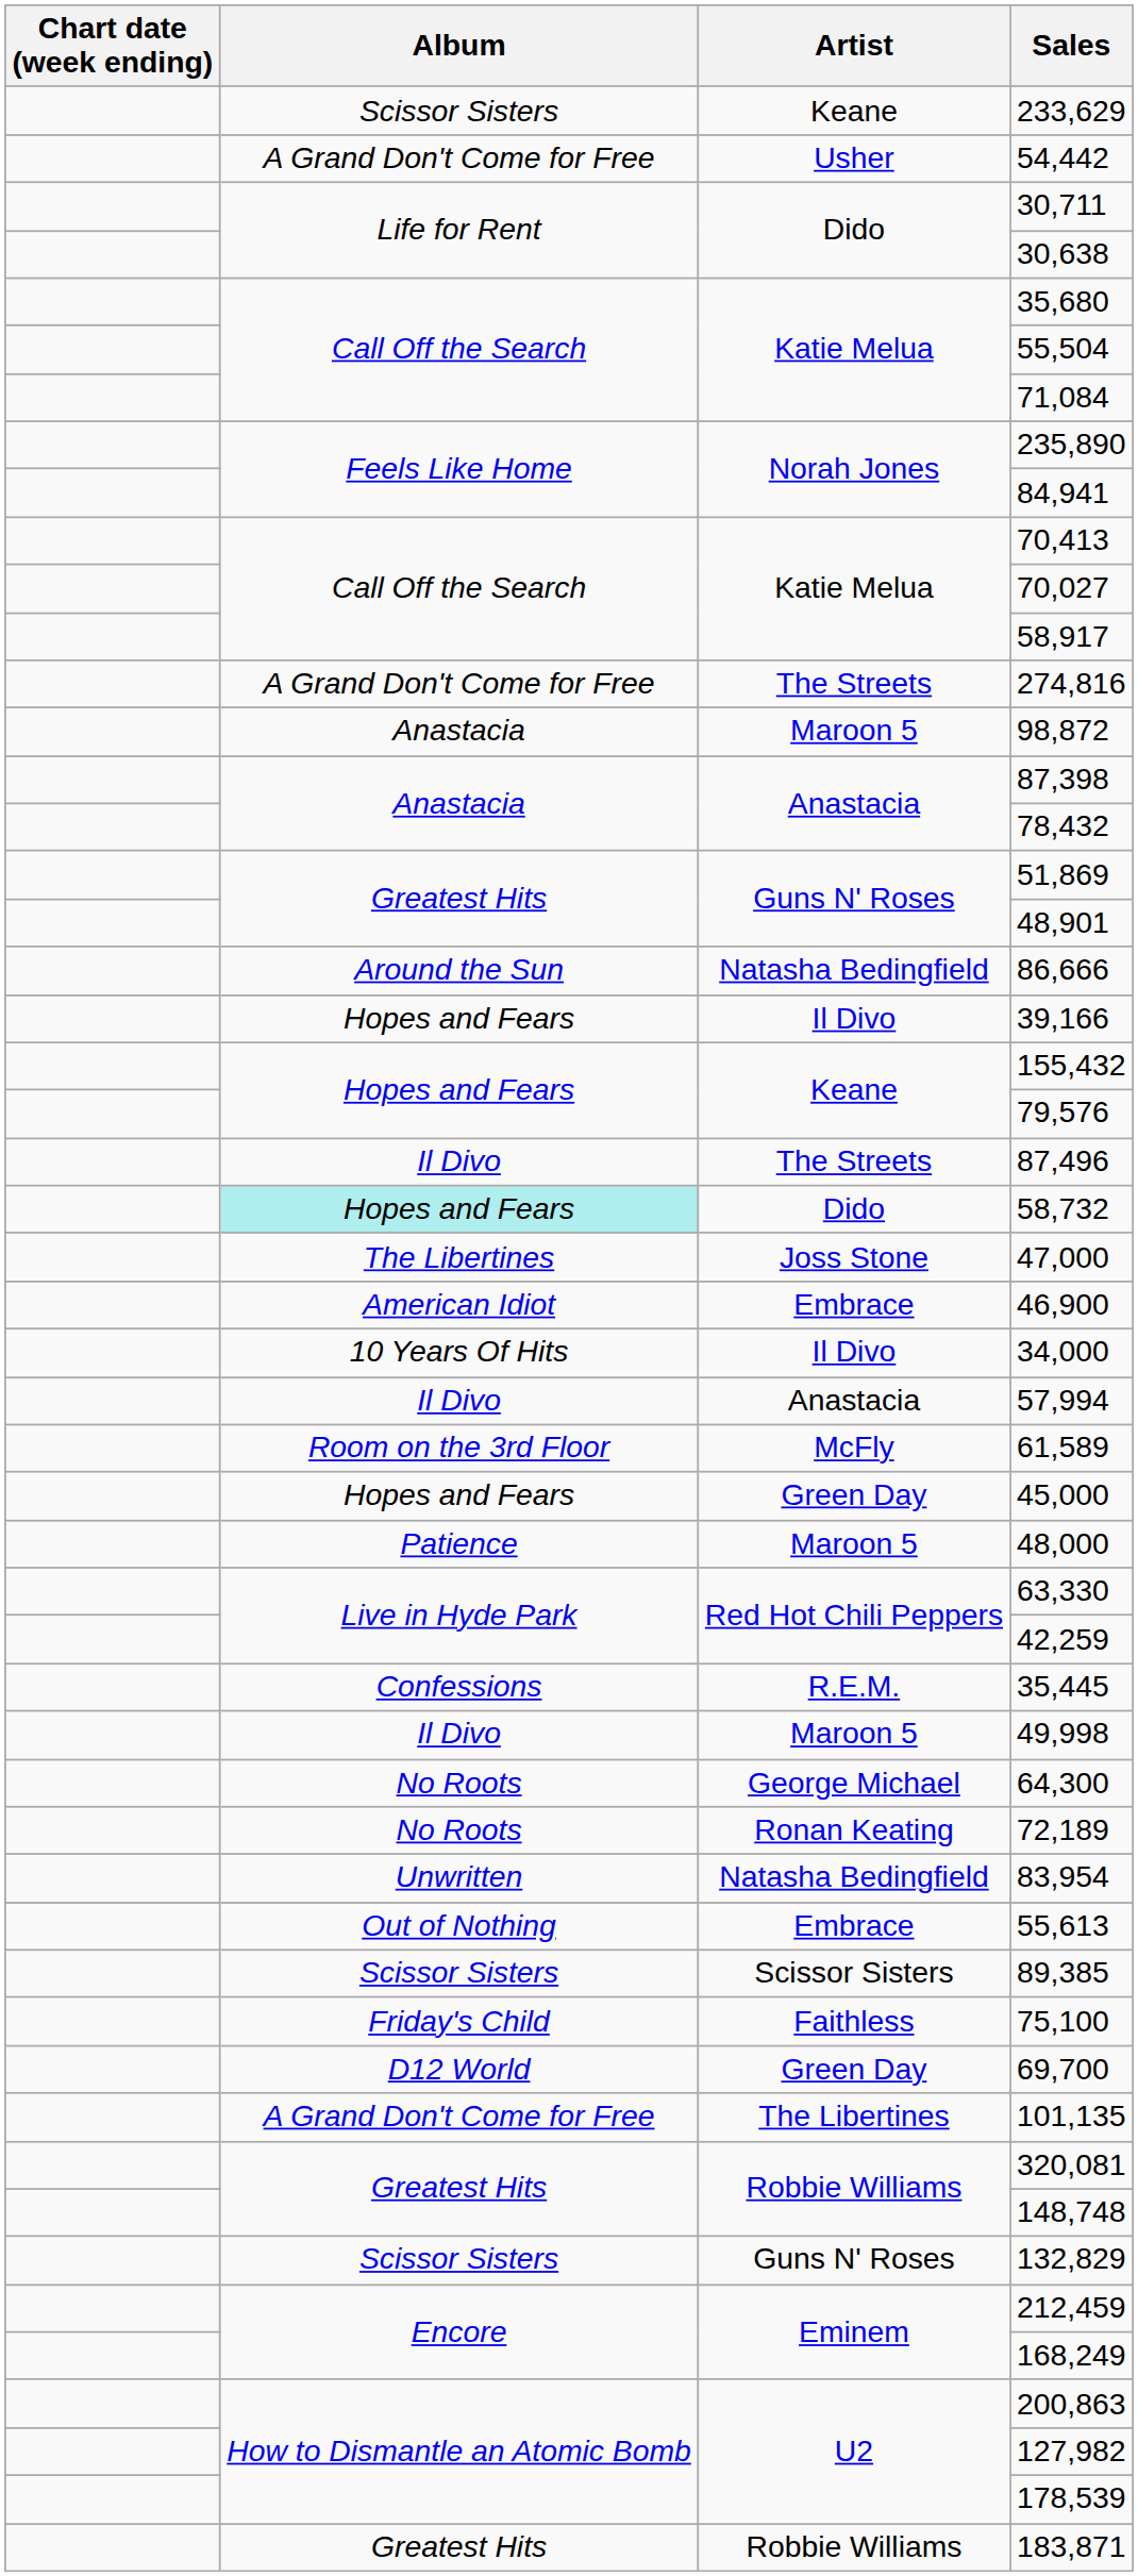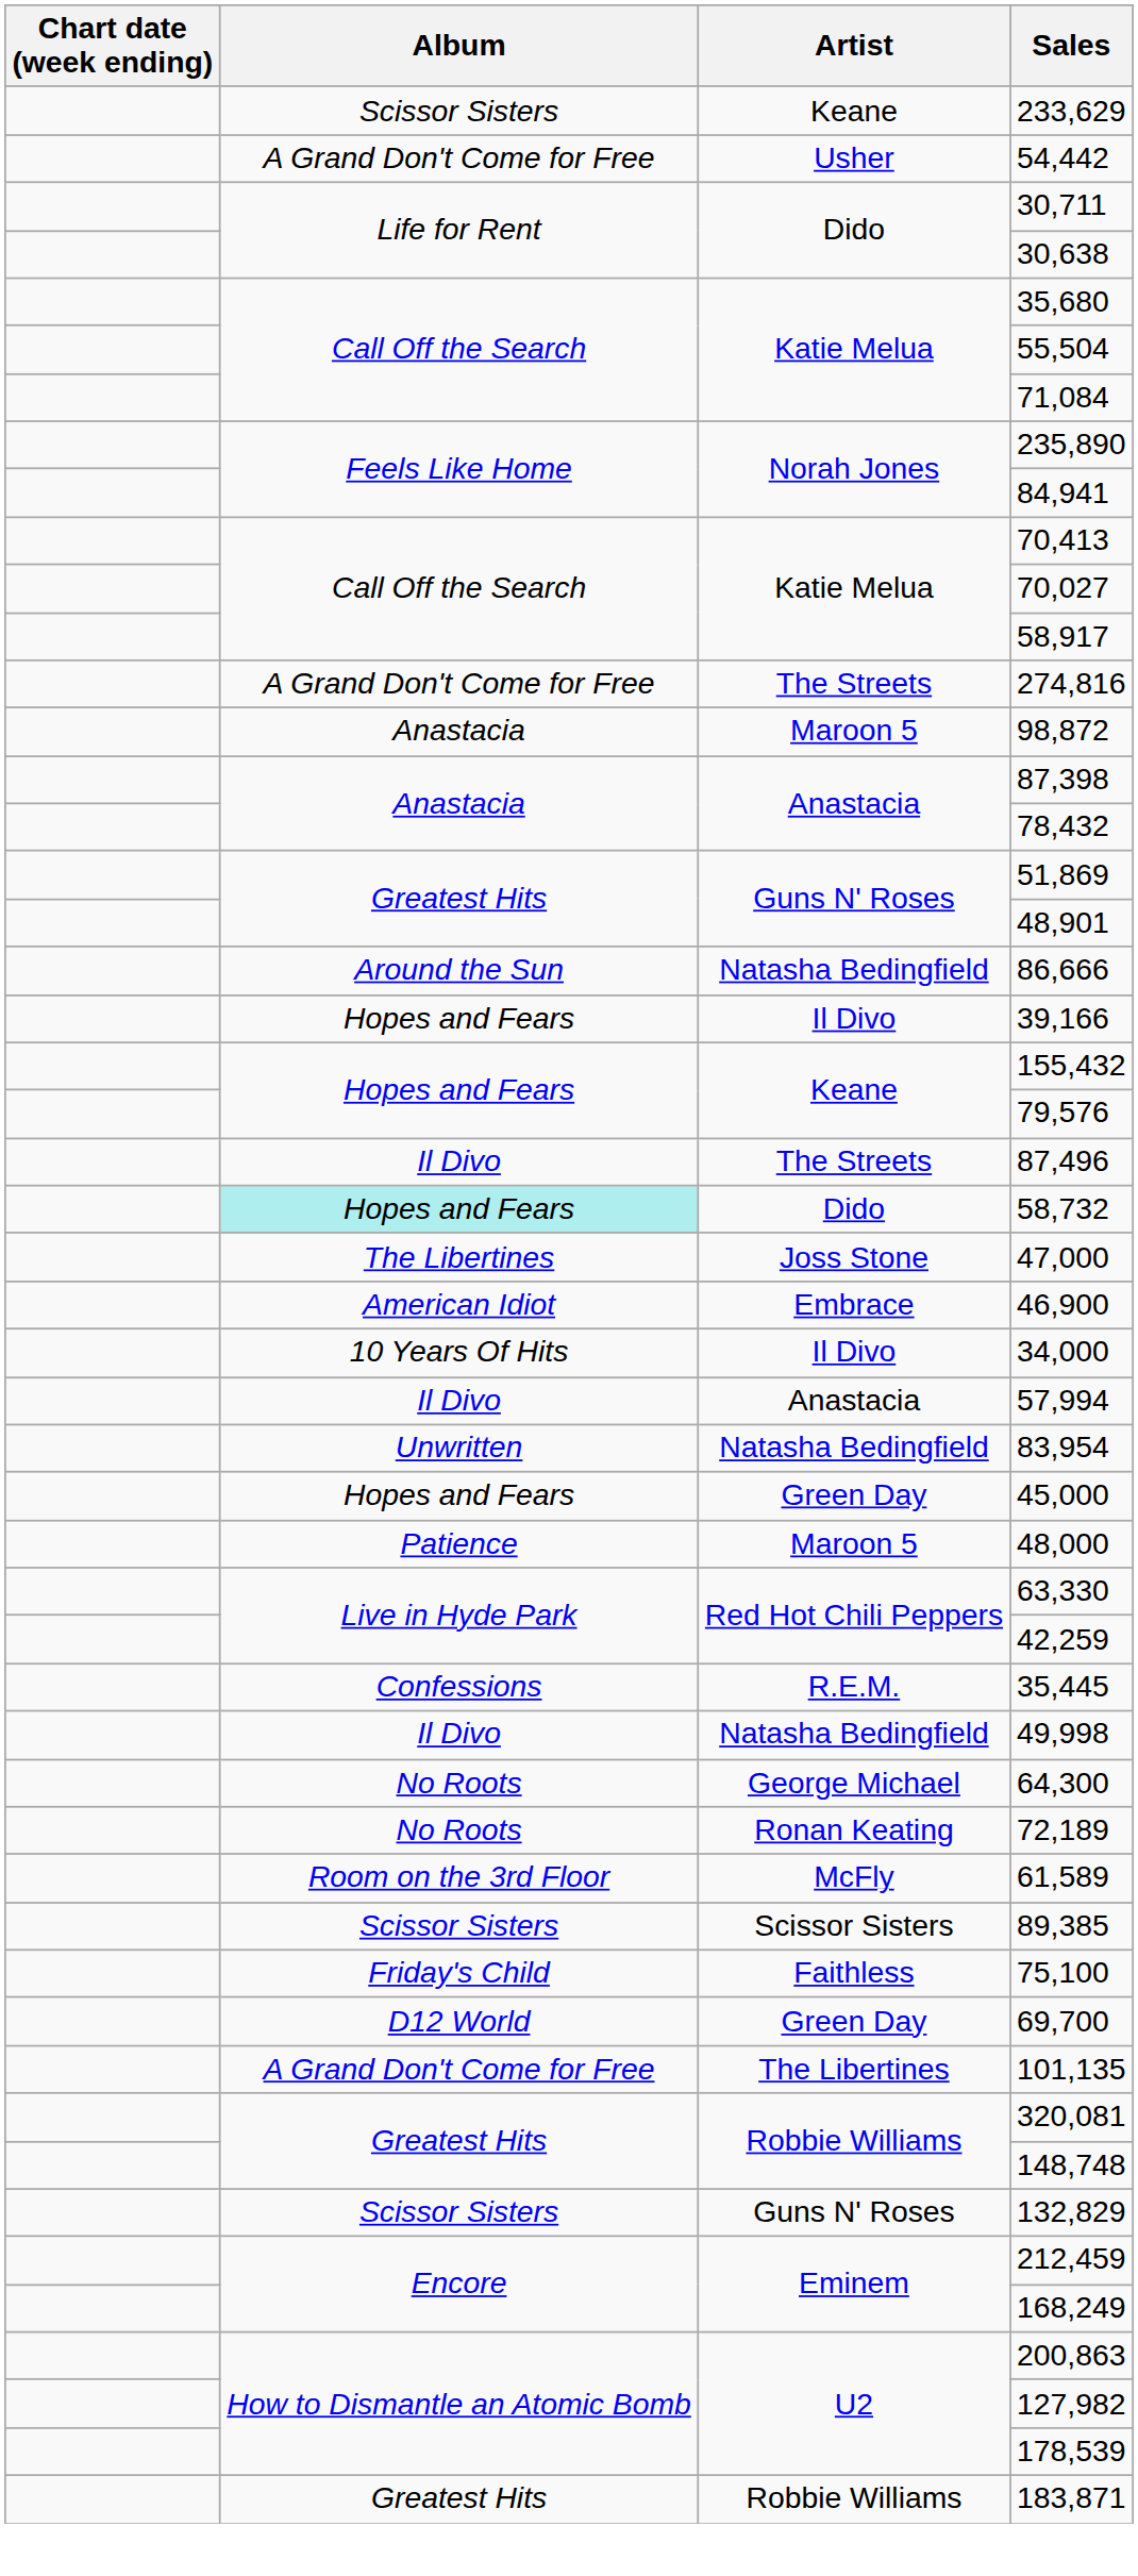 <table class="wikitable plainrowheaders">
 <tr>
 <th style="text-align:center;">Chart date<br>(week ending)</th>
 <th style="text-align:center;">Album</th>
 <th style="text-align:center;">Artist</th>
 <th style="text-align:center;">Sales</th>
 </tr>
 <tr>
 <td align="left"></td>
 <td style="text-align:center;"><em>Scissor Sisters</em></td>
 <td style="text-align:center;">Keane</td>
 <td align="left">233,629</td>
 </tr>
 <tr>
 <td style="text-align:left;"></td>
 <td style="text-align:center;"><em>A Grand Don't Come for Free</em></td>
 <td style="text-align:center;"><a href='#'>Usher</a></td>
 <td style="text-align:left;">54,442</td>
 </tr>
 <tr>
 <td style="text-align:left;"></td>
 <td style="text-align:center;" rowspan="2"><em>Life for Rent</em></td>
 <td style="text-align:center;" rowspan="2">Dido</td>
 <td style="text-align:left;">30,711</td>
 </tr>
 <tr>
 <td style="text-align:left;"></td>
 <td style="text-align:left;">30,638</td>
 </tr>
 <tr>
 <td style="text-align:left;"></td>
 <td style="text-align:center;" rowspan="3"><em><a href='#'>Call Off the Search</a></em></td>
 <td style="text-align:center;" rowspan="3"><a href='#'>Katie Melua</a></td>
 <td style="text-align:left;">35,680</td>
 </tr>
 <tr>
 <td style="text-align:left;"></td>
 <td style="text-align:left;">55,504</td>
 </tr>
 <tr>
 <td style="text-align:left;"></td>
 <td style="text-align:left;">71,084</td>
 </tr>
 <tr>
 <td style="text-align:left;"></td>
 <td style="text-align:center;" rowspan="2"><em><a href='#'>Feels Like Home</a></em></td>
 <td style="text-align:center;" rowspan="2"><a href='#'>Norah Jones</a></td>
 <td style="text-align:left;">235,890</td>
 </tr>
 <tr>
 <td style="text-align:left;"></td>
 <td style="text-align:left;">84,941</td>
 </tr>
 <tr>
 <td style="text-align:left;"></td>
 <td style="text-align:center;" rowspan="3"><em>Call Off the Search</em></td>
 <td style="text-align:center;" rowspan="3">Katie Melua</td>
 <td style="text-align:left;">70,413</td>
 </tr>
 <tr>
 <td style="text-align:left;"></td>
 <td style="text-align:left;">70,027</td>
 </tr>
 <tr>
 <td style="text-align:left;"></td>
 <td style="text-align:left;">58,917</td>
 </tr>
 <tr>
 <td style="text-align:left;"></td>
 <td style="text-align:center;"><em>A Grand Don't Come for Free</em></td>
 <td style="text-align:center;"><a href='#'>The Streets</a></td>
 <td style="text-align:left;">274,816</td>
 </tr>
 <tr>
 <td style="text-align:left;"></td>
 <td style="text-align:center;"><em>Anastacia</em></td>
 <td style="text-align:center;"><a href='#'>Maroon 5</a></td>
 <td style="text-align:left;">98,872</td>
 </tr>
 <tr>
 <td style="text-align:left;"></td>
 <td style="text-align:center;" rowspan="2"><em><a href='#'>Anastacia</a></em></td>
 <td style="text-align:center;" rowspan="2"><a href='#'>Anastacia</a></td>
 <td style="text-align:left;">87,398</td>
 </tr>
 <tr>
 <td style="text-align:left;"></td>
 <td style="text-align:left;">78,432</td>
 </tr>
 <tr>
 <td style="text-align:left;"></td>
 <td style="text-align:center;" rowspan="2"><em><a href='#'>Greatest Hits</a></em></td>
 <td style="text-align:center;" rowspan="2"><a href='#'>Guns N' Roses</a></td>
 <td style="text-align:left;">51,869</td>
 </tr>
 <tr>
 <td style="text-align:left;"></td>
 <td style="text-align:left;">48,901</td>
 </tr>
 <tr>
 <td style="text-align:left;"></td>
 <td style="text-align:center;"><em><a href='#'>Around the Sun</a></em></td>
 <td style="text-align:center;"><a href='#'>Natasha Bedingfield</a></td>
 <td style="text-align:left;">86,666</td>
 </tr>
 <tr>
 <td style="text-align:left;"></td>
 <td style="text-align:center;"><em>Hopes and Fears</em></td>
 <td style="text-align:center;"><a href='#'>Il Divo</a></td>
 <td style="text-align:left;">39,166</td>
 </tr>
 <tr>
 <td style="text-align:left;"></td>
 <td style="text-align:center;" rowspan="2"><em><a href='#'>Hopes and Fears</a></em></td>
 <td style="text-align:center;" rowspan="2"><a href='#'>Keane</a></td>
 <td style="text-align:left;">155,432</td>
 </tr>
 <tr>
 <td style="text-align:left;"></td>
 <td style="text-align:left;">79,576</td>
 </tr>
 <tr>
 <td style="text-align:left;"></td>
 <td style="text-align:center;"><em><a href='#'>Il Divo</a></em></td>
 <td style="text-align:center;"><a href='#'>The Streets</a></td>
 <td style="text-align:left;">87,496</td>
 </tr>
 <tr>
 <td style="text-align:left;"></td>
 <td style="background: paleturquoise; text-align:center;"><em>Hopes and Fears</em></td>
 <td align="center"><a href='#'>Dido</a></td>
 <td style="text-align:left;">58,732</td>
 </tr>
 <tr>
 <td style="text-align:left;"></td>
 <td style="text-align:center;"><em><a href='#'>The Libertines</a></em></td>
 <td style="text-align:center;"><a href='#'>Joss Stone</a></td>
 <td style="text-align:left;">47,000</td>
 </tr>
 <tr>
 <td style="text-align:left;"></td>
 <td style="text-align:center;"><em><a href='#'>American Idiot</a></em></td>
 <td style="text-align:center;"><a href='#'>Embrace</a></td>
 <td style="text-align:left;">46,900</td>
 </tr>
 <tr>
 <td style="text-align:left;"></td>
 <td style="text-align:center;"><em>10 Years Of Hits</em></td>
 <td style="text-align:center;"><a href='#'>Il Divo</a></td>
 <td style="text-align:left;">34,000</td>
 </tr>
 <tr>
 <td style="text-align:left;"></td>
 <td style="text-align:center;"><em><a href='#'>Il Divo</a></em></td>
 <td style="text-align:center;">Anastacia</td>
 <td style="text-align:left;">57,994</td>
 </tr>
 <tr>
 <td style="text-align:left;"></td>
-<td style="text-align:center;"><em><a href='#'>Room on the 3rd Floor</a></em></td>
-<td style="text-align:center;"><a href='#'>McFly</a></td>
-<td style="text-align:left;">61,589</td>
+<td style="text-align:center;"><em><a href='#'>Unwritten</a></em></td>
+<td style="text-align:center;"><a href='#'>Natasha Bedingfield</a></td>
+<td style="text-align:left;">83,954</td>
 </tr>
 <tr>
 <td style="text-align:left;"></td>
 <td style="text-align:center;"><em>Hopes and Fears</em></td>
 <td style="text-align:center;"><a href='#'>Green Day</a></td>
 <td style="text-align:left;">45,000</td>
 </tr>
 <tr>
 <td style="text-align:left;"></td>
 <td style="text-align:center;"><em><a href='#'>Patience</a></em></td>
 <td style="text-align:center;"><a href='#'>Maroon 5</a></td>
 <td style="text-align:left;">48,000</td>
 </tr>
 <tr>
 <td style="text-align:left;"></td>
 <td style="text-align:center;" rowspan="2"><em><a href='#'>Live in Hyde Park</a></em></td>
 <td style="text-align:center;" rowspan="2"><a href='#'>Red Hot Chili Peppers</a></td>
 <td style="text-align:left;">63,330</td>
 </tr>
 <tr>
 <td style="text-align:left;"></td>
 <td style="text-align:left;">42,259</td>
 </tr>
 <tr>
 <td style="text-align:left;"></td>
 <td style="text-align:center;"><em><a href='#'>Confessions</a></em></td>
 <td style="text-align:center;"><a href='#'>R.E.M.</a></td>
 <td style="text-align:left;">35,445</td>
 </tr>
 <tr>
 <td style="text-align:left;"></td>
 <td style="text-align:center;"><em><a href='#'>Il Divo</a></em></td>
-<td style="text-align:center;"><a href='#'>Maroon 5</a></td>
+<td style="text-align:center;"><a href='#'>Natasha Bedingfield</a></td>
 <td style="text-align:left;">49,998</td>
 </tr>
 <tr>
 <td style="text-align:left;"></td>
 <td style="text-align:center;"><em><a href='#'>No Roots</a></em></td>
 <td style="text-align:center;"><a href='#'>George Michael</a></td>
 <td style="text-align:left;">64,300</td>
 </tr>
 <tr>
 <td style="text-align:left;"></td>
 <td style="text-align:center;"><em><a href='#'>No Roots</a></em></td>
 <td style="text-align:center;"><a href='#'>Ronan Keating</a></td>
 <td style="text-align:left;">72,189</td>
 </tr>
 <tr>
 <td style="text-align:left;"></td>
-<td style="text-align:center;"><em><a href='#'>Unwritten</a></em></td>
-<td style="text-align:center;"><a href='#'>Natasha Bedingfield</a></td>
-<td style="text-align:left;">83,954</td>
-</tr>
-<tr>
-<td style="text-align:left;"></td>
-<td style="text-align:center;"><em><a href='#'>Out of Nothing</a></em></td>
-<td style="text-align:center;"><a href='#'>Embrace</a></td>
-<td style="text-align:left;">55,613</td>
+<td style="text-align:center;"><em><a href='#'>Room on the 3rd Floor</a></em></td>
+<td style="text-align:center;"><a href='#'>McFly</a></td>
+<td style="text-align:left;">61,589</td>
 </tr>
 <tr>
 <td style="text-align:left;"></td>
 <td style="text-align:center;"><em><a href='#'>Scissor Sisters</a></em></td>
 <td style="text-align:center;">Scissor Sisters</td>
 <td style="text-align:left;">89,385</td>
 </tr>
 <tr>
 <td style="text-align:left;"></td>
 <td style="text-align:center;"><em><a href='#'>Friday's Child</a></em></td>
 <td style="text-align:center;"><a href='#'>Faithless</a></td>
 <td style="text-align:left;">75,100</td>
 </tr>
 <tr>
 <td style="text-align:left;"></td>
 <td style="text-align:center;"><em><a href='#'>D12 World</a></em></td>
 <td style="text-align:center;"><a href='#'>Green Day</a></td>
 <td style="text-align:left;">69,700</td>
 </tr>
 <tr>
 <td style="text-align:left;"></td>
 <td style="text-align:center;"><em><a href='#'>A Grand Don't Come for Free</a></em></td>
 <td style="text-align:center;"><a href='#'>The Libertines</a></td>
 <td style="text-align:left;">101,135</td>
 </tr>
 <tr>
 <td style="text-align:left;"></td>
 <td style="text-align:center;" rowspan="2"><em><a href='#'>Greatest Hits</a></em></td>
 <td style="text-align:center;" rowspan="2"><a href='#'>Robbie Williams</a></td>
 <td style="text-align:left;">320,081</td>
 </tr>
 <tr>
 <td style="text-align:left;"></td>
 <td style="text-align:left;">148,748</td>
 </tr>
 <tr>
 <td style="text-align:left;"></td>
 <td style="text-align:center;"><em><a href='#'>Scissor Sisters</a></em></td>
 <td style="text-align:center;">Guns N' Roses</td>
 <td style="text-align:left;">132,829</td>
 </tr>
 <tr>
 <td style="text-align:left;"></td>
 <td style="text-align:center;" rowspan="2"><em><a href='#'>Encore</a></em></td>
 <td style="text-align:center;" rowspan="2"><a href='#'>Eminem</a></td>
 <td style="text-align:left;">212,459</td>
 </tr>
 <tr>
 <td style="text-align:left;"></td>
 <td style="text-align:left;">168,249</td>
 </tr>
 <tr>
 <td style="text-align:left;"></td>
 <td style="text-align:center;" rowspan="3"><em><a href='#'>How to Dismantle an Atomic Bomb</a></em></td>
 <td style="text-align:center;" rowspan="3"><a href='#'>U2</a></td>
 <td style="text-align:left;">200,863</td>
 </tr>
 <tr>
 <td style="text-align:left;"></td>
 <td style="text-align:left;">127,982</td>
 </tr>
 <tr>
 <td style="text-align:left;"></td>
 <td style="text-align:left;">178,539</td>
 </tr>
 <tr>
 <td style="text-align:left;"></td>
 <td style="text-align:center;" rowspan="2"><em>Greatest Hits</em></td>
 <td style="text-align:center;" rowspan="2">Robbie Williams</td>
 <td style="text-align:left;">183,871</td>
 </tr>
 </table>
